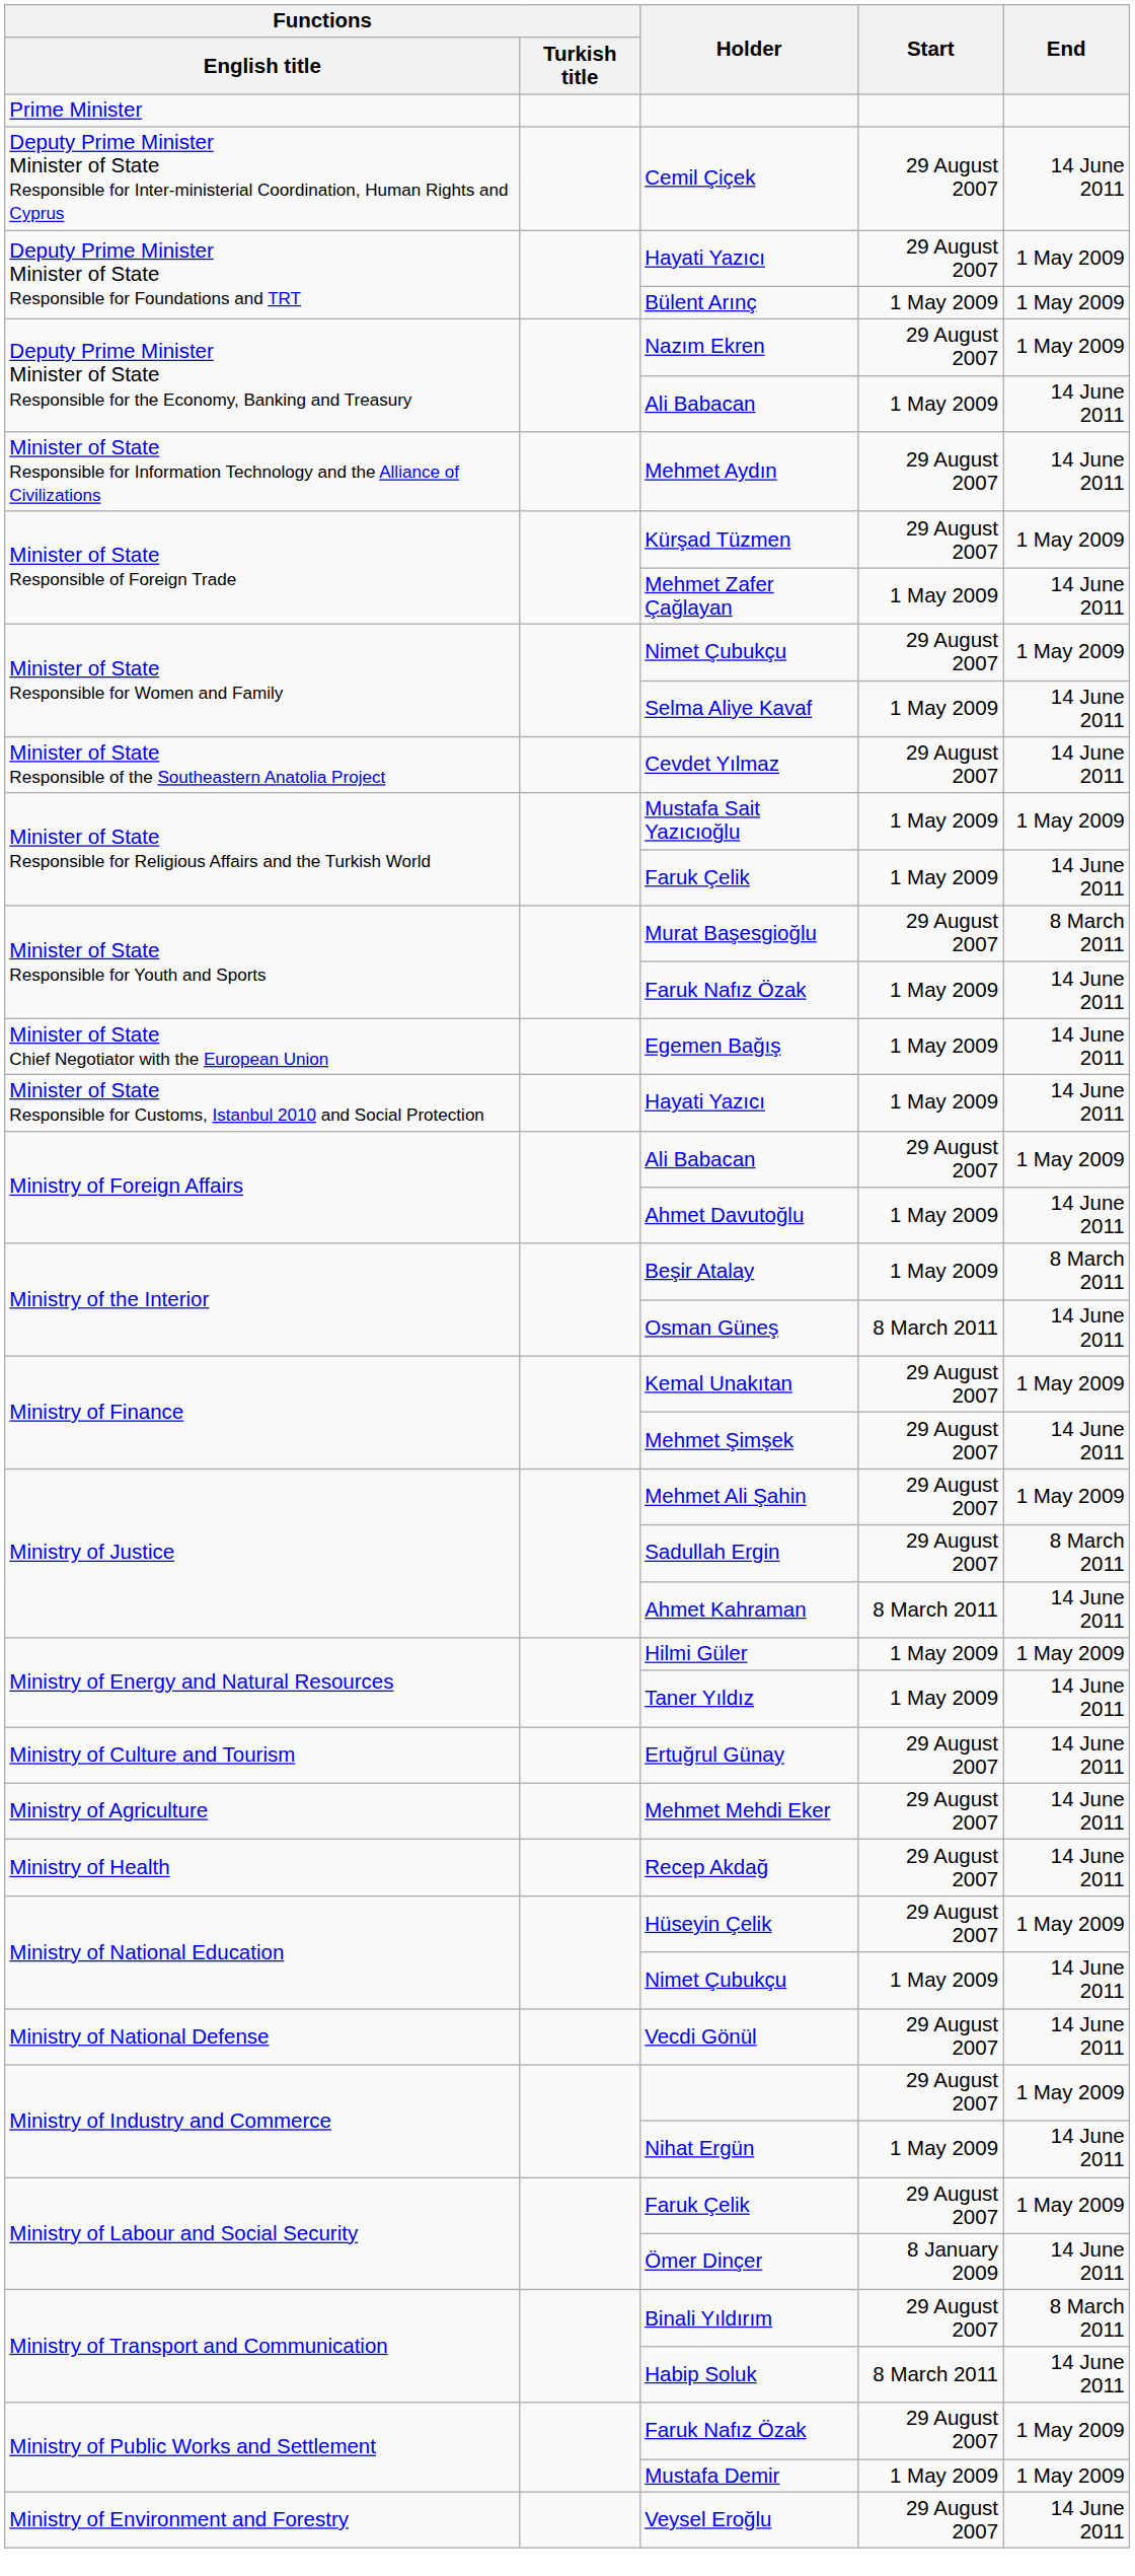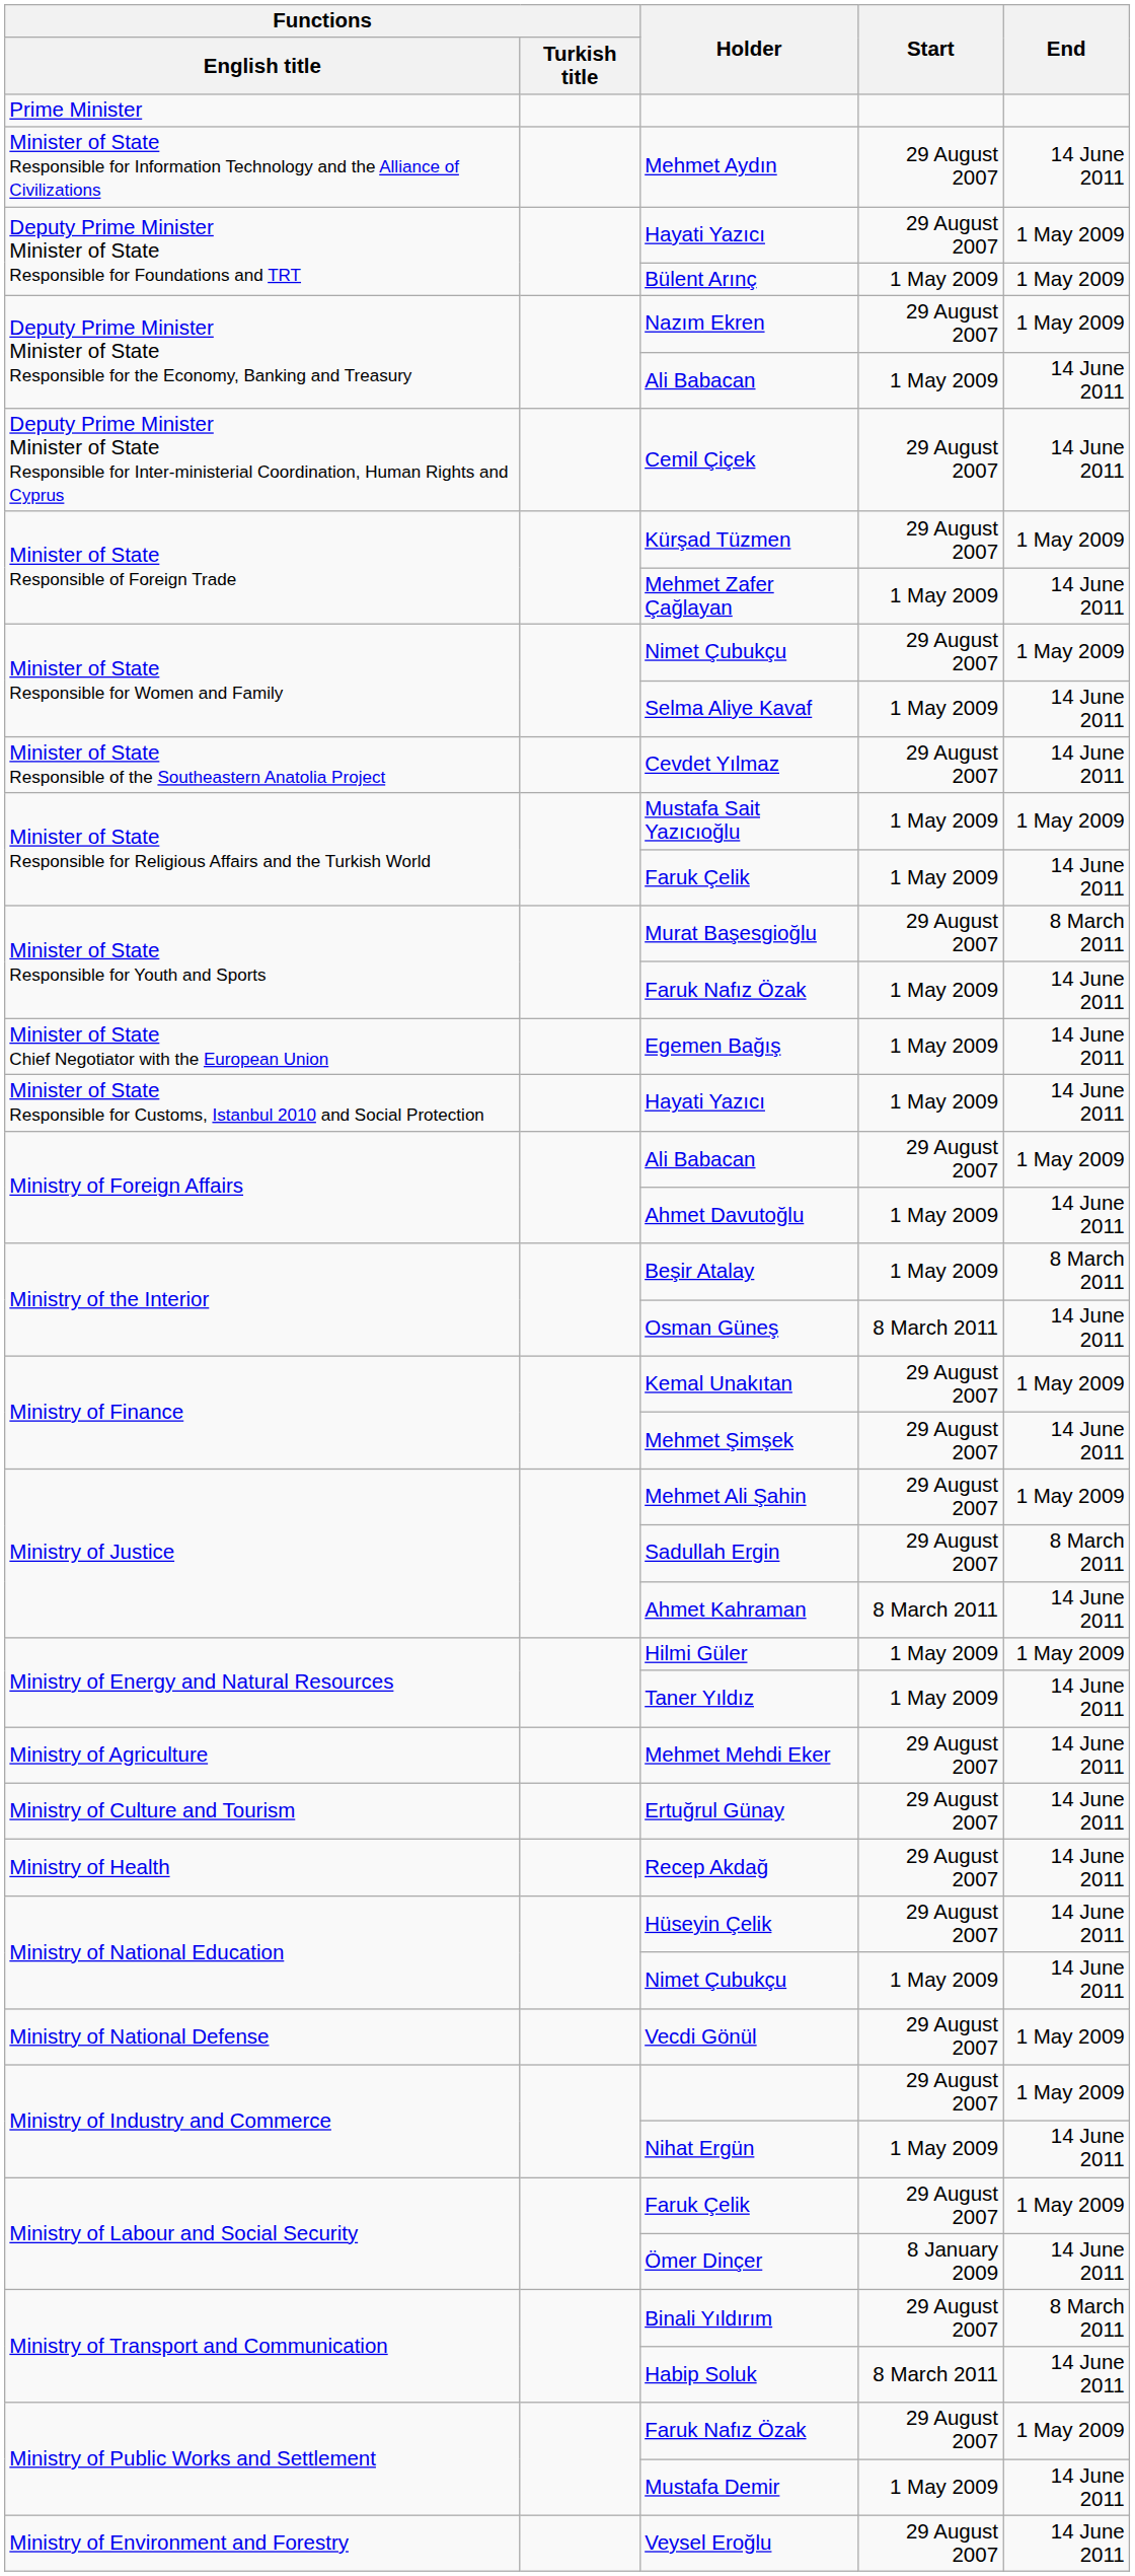 <table class="wikitable">
 <tr>
 <th colspan="2">Functions</th>
 <th rowspan="2">Holder</th>
 <th rowspan="2">Start</th>
 <th rowspan="2">End</th>
 </tr>
 <tr>
 <th>English title</th>
 <th>Turkish title</th>
 </tr>
 <tr>
 <td><a href='#'>Prime Minister</a></td>
 <td><em></em></td>
 <td></td>
 <td align="right"></td>
 <td align="right"></td>
 </tr>
 <tr>
-<td><a href='#'>Deputy Prime Minister</a><br> Minister of State <br> <small>Responsible for Inter-ministerial Coordination, Human Rights and <a href='#'>Cyprus</a></small></td>
-<td><em></em> <br> <em></em></td>
-<td><a href='#'>Cemil Çiçek</a></td>
+<td><a href='#'>Minister of State</a> <br> <small>Responsible for Information Technology and the <a href='#'>Alliance of Civilizations</a></small></td>
+<td><em></em></td>
+<td><a href='#'>Mehmet Aydın</a></td>
 <td align="right">29 August 2007</td>
 <td align="right">14 June 2011</td>
 </tr>
 <tr>
 <td rowspan=2><a href='#'>Deputy Prime Minister</a> <br> Minister of State <br> <small>Responsible for Foundations and <a href='#'>TRT</a></small></td>
 <td rowspan=2><em></em> <br> <em></em></td>
 <td><a href='#'>Hayati Yazıcı</a></td>
 <td align="right">29 August 2007</td>
 <td align="right">1 May 2009</td>
 </tr>
 <tr>
 <td><a href='#'>Bülent Arınç</a></td>
 <td align="right">1 May 2009</td>
 <td align="right">1 May 2009</td>
 </tr>
 <tr>
 <td rowspan=2><a href='#'>Deputy Prime Minister</a> <br> Minister of State <br> <small>Responsible for the Economy, Banking and Treasury</small></td>
 <td rowspan=2><em></em> <br> <em></em></td>
 <td><a href='#'>Nazım Ekren</a></td>
 <td align="right">29 August 2007</td>
 <td align="right">1 May 2009</td>
 </tr>
 <tr>
 <td><a href='#'>Ali Babacan</a></td>
 <td align="right">1 May 2009</td>
 <td align="right">14 June 2011</td>
 </tr>
 <tr>
-<td><a href='#'>Minister of State</a> <br> <small>Responsible for Information Technology and the <a href='#'>Alliance of Civilizations</a></small></td>
-<td><em></em></td>
-<td><a href='#'>Mehmet Aydın</a></td>
+<td><a href='#'>Deputy Prime Minister</a><br> Minister of State <br> <small>Responsible for Inter-ministerial Coordination, Human Rights and <a href='#'>Cyprus</a></small></td>
+<td><em></em> <br> <em></em></td>
+<td><a href='#'>Cemil Çiçek</a></td>
 <td align="right">29 August 2007</td>
 <td align="right">14 June 2011</td>
 </tr>
 <tr>
 <td rowspan=2><a href='#'>Minister of State</a> <br> <small>Responsible of Foreign Trade</small></td>
 <td rowspan=2><em></em></td>
 <td><a href='#'>Kürşad Tüzmen</a></td>
 <td align="right">29 August 2007</td>
 <td align="right">1 May 2009</td>
 </tr>
 <tr>
 <td><a href='#'>Mehmet Zafer Çağlayan</a></td>
 <td align="right">1 May 2009</td>
 <td align="right">14 June 2011</td>
 </tr>
 <tr>
 <td rowspan=2><a href='#'>Minister of State</a> <br> <small>Responsible for Women and Family</small></td>
 <td rowspan=2><em></em></td>
 <td><a href='#'>Nimet Çubukçu</a></td>
 <td align="right">29 August 2007</td>
 <td align="right">1 May 2009</td>
 </tr>
 <tr>
 <td><a href='#'>Selma Aliye Kavaf</a></td>
 <td align="right">1 May 2009</td>
 <td align="right">14 June 2011</td>
 </tr>
 <tr>
 <td><a href='#'>Minister of State</a> <br> <small>Responsible of the <a href='#'>Southeastern Anatolia Project</a></small></td>
 <td><em></em></td>
 <td><a href='#'>Cevdet Yılmaz</a></td>
 <td align="right">29 August 2007</td>
 <td align="right">14 June 2011</td>
 </tr>
 <tr>
 <td rowspan=2><a href='#'>Minister of State</a> <br> <small>Responsible for Religious Affairs and the Turkish World</small></td>
 <td rowspan=2><em></em></td>
 <td><a href='#'>Mustafa Sait Yazıcıoğlu</a></td>
 <td align="right">1 May 2009</td>
 <td align="right">1 May 2009</td>
 </tr>
 <tr>
 <td><a href='#'>Faruk Çelik</a></td>
 <td align="right">1 May 2009</td>
 <td align="right">14 June 2011</td>
 </tr>
 <tr>
 <td rowspan=2><a href='#'>Minister of State</a> <br> <small>Responsible for Youth and Sports</small></td>
 <td rowspan=2><em></em></td>
 <td><a href='#'>Murat Başesgioğlu</a></td>
 <td align="right">29 August 2007</td>
 <td align="right">8 March 2011</td>
 </tr>
 <tr>
 <td><a href='#'>Faruk Nafız Özak</a></td>
 <td align="right">1 May 2009</td>
 <td align="right">14 June 2011</td>
 </tr>
 <tr>
 <td><a href='#'>Minister of State</a> <br> <small>Chief Negotiator with the <a href='#'>European Union</a></small></td>
 <td><em></em></td>
 <td><a href='#'>Egemen Bağış</a></td>
 <td align="right">1 May 2009</td>
 <td align="right">14 June 2011</td>
 </tr>
 <tr>
 <td><a href='#'>Minister of State</a> <br> <small>Responsible for Customs, <a href='#'>Istanbul 2010</a> and Social Protection</small></td>
 <td><em></em></td>
 <td><a href='#'>Hayati Yazıcı</a></td>
 <td align="right">1 May 2009</td>
 <td align="right">14 June 2011</td>
 </tr>
 <tr>
 <td rowspan=2><a href='#'>Ministry of Foreign Affairs</a></td>
 <td rowspan=2><em></em></td>
 <td><a href='#'>Ali Babacan</a></td>
 <td align="right">29 August 2007</td>
 <td align="right">1 May 2009</td>
 </tr>
 <tr>
 <td><a href='#'>Ahmet Davutoğlu</a></td>
 <td align="right">1 May 2009</td>
 <td align="right">14 June 2011</td>
 </tr>
 <tr>
 <td rowspan=2><a href='#'>Ministry of the Interior</a></td>
 <td rowspan=2><em></em></td>
 <td><a href='#'>Beşir Atalay</a></td>
 <td align="right">1 May 2009</td>
 <td align="right">8 March 2011</td>
 </tr>
 <tr>
 <td><a href='#'>Osman Güneş</a></td>
 <td align="right">8 March 2011</td>
 <td align="right">14 June 2011</td>
 </tr>
 <tr>
 <td rowspan=2><a href='#'>Ministry of Finance</a></td>
 <td rowspan=2><em></em></td>
 <td><a href='#'>Kemal Unakıtan</a></td>
 <td align="right">29 August 2007</td>
 <td align="right">1 May 2009</td>
 </tr>
 <tr>
 <td><a href='#'>Mehmet Şimşek</a></td>
 <td align="right">29 August 2007</td>
 <td align="right">14 June 2011</td>
 </tr>
 <tr>
 <td rowspan=3><a href='#'>Ministry of Justice</a></td>
 <td rowspan=3><em></em></td>
 <td><a href='#'>Mehmet Ali Şahin</a></td>
 <td align="right">29 August 2007</td>
 <td align="right">1 May 2009</td>
 </tr>
 <tr>
 <td><a href='#'>Sadullah Ergin</a></td>
 <td align="right">29 August 2007</td>
 <td align="right">8 March 2011</td>
 </tr>
 <tr>
 <td><a href='#'>Ahmet Kahraman</a></td>
 <td align="right">8 March 2011</td>
 <td align="right">14 June 2011</td>
 </tr>
 <tr>
 <td rowspan=2><a href='#'>Ministry of Energy and Natural Resources</a></td>
 <td rowspan=2><em></em></td>
 <td><a href='#'>Hilmi Güler</a></td>
 <td align="right">1 May 2009</td>
 <td align="right">1 May 2009</td>
 </tr>
 <tr>
 <td><a href='#'>Taner Yıldız</a></td>
 <td align="right">1 May 2009</td>
 <td align="right">14 June 2011</td>
 </tr>
 <tr>
-<td><a href='#'>Ministry of Culture and Tourism</a></td>
+<td><a href='#'>Ministry of Agriculture</a></td>
 <td><em></em></td>
-<td><a href='#'>Ertuğrul Günay</a></td>
+<td><a href='#'>Mehmet Mehdi Eker</a></td>
 <td align="right">29 August 2007</td>
 <td align="right">14 June 2011</td>
 </tr>
 <tr>
-<td><a href='#'>Ministry of Agriculture</a></td>
+<td><a href='#'>Ministry of Culture and Tourism</a></td>
 <td><em></em></td>
-<td><a href='#'>Mehmet Mehdi Eker</a></td>
+<td><a href='#'>Ertuğrul Günay</a></td>
 <td align="right">29 August 2007</td>
 <td align="right">14 June 2011</td>
 </tr>
 <tr>
 <td><a href='#'>Ministry of Health</a></td>
 <td><em></em></td>
 <td><a href='#'>Recep Akdağ</a></td>
 <td align="right">29 August 2007</td>
 <td align="right">14 June 2011</td>
 </tr>
 <tr>
 <td rowspan=2><a href='#'>Ministry of National Education</a></td>
 <td rowspan=2><em></em></td>
 <td><a href='#'>Hüseyin Çelik</a></td>
 <td align="right">29 August 2007</td>
-<td align="right">1 May 2009</td>
+<td align="right">14 June 2011</td>
 </tr>
 <tr>
 <td><a href='#'>Nimet Çubukçu</a></td>
 <td align="right">1 May 2009</td>
 <td align="right">14 June 2011</td>
 </tr>
 <tr>
 <td><a href='#'>Ministry of National Defense</a></td>
 <td><em></em></td>
 <td><a href='#'>Vecdi Gönül</a></td>
 <td align="right">29 August 2007</td>
-<td align="right">14 June 2011</td>
+<td align="right">1 May 2009</td>
 </tr>
 <tr>
 <td rowspan=2><a href='#'>Ministry of Industry and Commerce</a></td>
 <td rowspan=2><em></em></td>
 <td></td>
 <td align="right">29 August 2007</td>
 <td align="right">1 May 2009</td>
 </tr>
 <tr>
 <td><a href='#'>Nihat Ergün</a></td>
 <td align="right">1 May 2009</td>
 <td align="right">14 June 2011</td>
 </tr>
 <tr>
 <td rowspan=2><a href='#'>Ministry of Labour and Social Security</a></td>
 <td rowspan=2><em></em></td>
 <td><a href='#'>Faruk Çelik</a></td>
 <td align="right">29 August 2007</td>
 <td align="right">1 May 2009</td>
 </tr>
 <tr>
 <td><a href='#'>Ömer Dinçer</a></td>
 <td align="right">8 January 2009</td>
 <td align="right">14 June 2011</td>
 </tr>
 <tr>
 <td rowspan=2><a href='#'>Ministry of Transport and Communication</a></td>
 <td rowspan=2><em></em></td>
 <td><a href='#'>Binali Yıldırım</a></td>
 <td align="right">29 August 2007</td>
 <td align="right">8 March 2011</td>
 </tr>
 <tr>
 <td><a href='#'>Habip Soluk</a></td>
 <td align="right">8 March 2011</td>
 <td align="right">14 June 2011</td>
 </tr>
 <tr>
 <td rowspan=2><a href='#'>Ministry of Public Works and Settlement</a></td>
 <td rowspan=2><em></em></td>
 <td><a href='#'>Faruk Nafız Özak</a></td>
 <td align="right">29 August 2007</td>
 <td align="right">1 May 2009</td>
 </tr>
 <tr>
 <td><a href='#'>Mustafa Demir</a></td>
 <td align="right">1 May 2009</td>
-<td align="right">1 May 2009</td>
+<td align="right">14 June 2011</td>
 </tr>
 <tr>
 <td><a href='#'>Ministry of Environment and Forestry</a></td>
 <td><em></em></td>
 <td><a href='#'>Veysel Eroğlu</a></td>
 <td align="right">29 August 2007</td>
 <td align="right">14 June 2011</td>
 </tr>
 </table>
